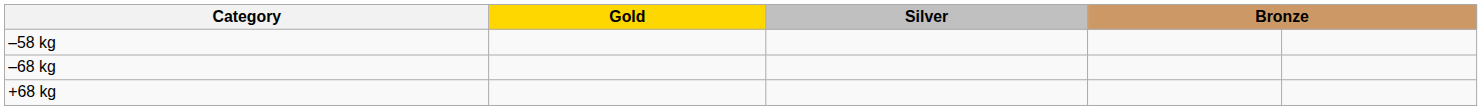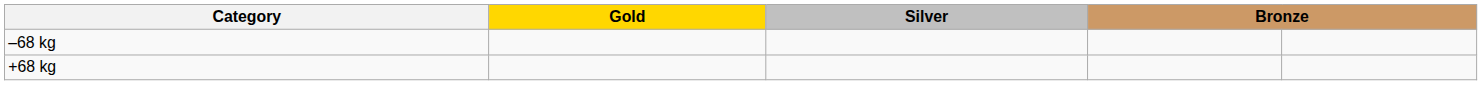 <table class=wikitable  width=75%>
 <tr>
 <th>Category</th>
 <th style="background: gold">Gold</th>
 <th style="background: silver">Silver</th>
 <th style="background: #cc9966" colspan=2>Bronze</th>
-</tr>
-<tr>
-<td>–58 kg</td>
-<td></td>
-<td></td>
-<td></td>
-<td></td>
 </tr>
 <tr>
 <td>–68 kg</td>
 <td></td>
 <td></td>
 <td></td>
 <td></td>
 </tr>
 <tr>
 <td>+68 kg</td>
 <td></td>
 <td></td>
 <td></td>
 <td></td>
 </tr>
 </table>
